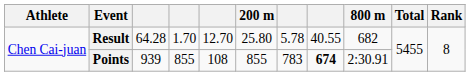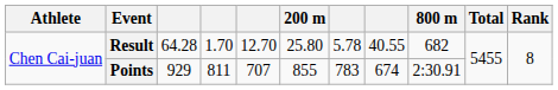 <table class="wikitable" style="font-size:90%; text-align:center">
 <tr>
 <th>Athlete</th>
 <th>Event</th>
 <th></th>
 <th></th>
 <th></th>
 <th>200 m</th>
 <th></th>
 <th></th>
 <th>800 m</th>
 <th>Total</th>
 <th>Rank</th>
 </tr>
 <tr>
 <td align="left" rowspan="2"><a href='#'>Chen Cai-juan</a></td>
 <th>Result</th>
 <td>64.28</td>
 <td>1.70</td>
 <td>12.70</td>
 <td>25.80</td>
 <td>5.78</td>
 <td>40.55</td>
 <td>682</td>
 <td rowspan="2">5455</td>
 <td rowspan="2">8</td>
 </tr>
 <tr>
 <th>Points</th>
-<td>939</td>
-<td>855</td>
-<td>108</td>
+<td>929</td>
+<td>811</td>
+<td>707</td>
 <td>855</td>
 <td>783</td>
-<td><strong>674</strong></td>
+<td>674</td>
 <td>2:30.91</td>
 </tr>
 </table>
